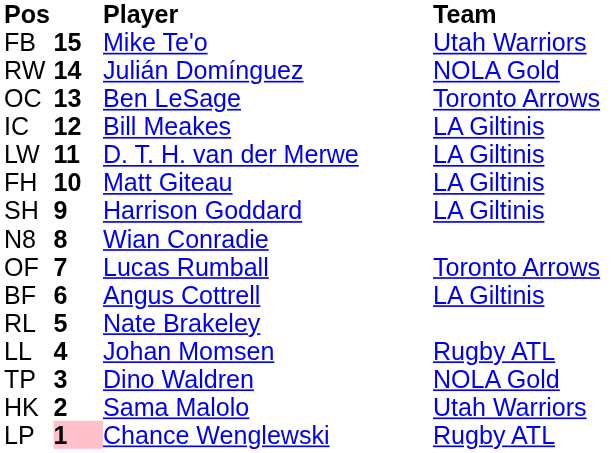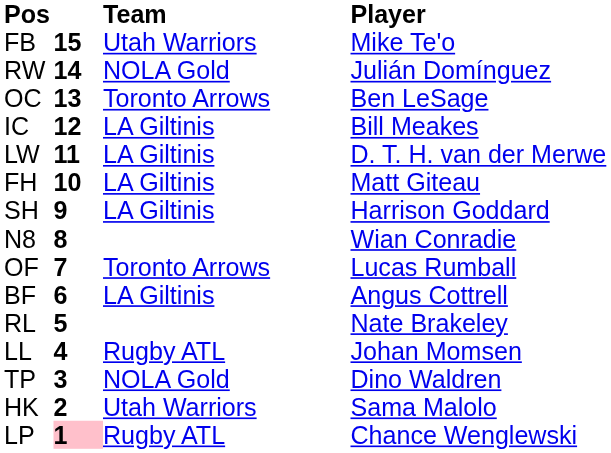 <table style="font-size: 95%" cellspacing="0" cellpadding="0">
 <tr>
 <th width="30" align="left">Pos</th>
 <th width="30"></th>
+<th style="width:150px;" align="left">Team</th>
 <th style="width:200px;" align="left">Player</th>
-<th style="width:150px;" align="left">Team</th>
 </tr>
 <tr>
 <td>FB</td>
 <td><strong>15</strong></td>
+<td> <a href='#'>Utah Warriors</a></td>
 <td> <a href='#'>Mike Te'o</a></td>
-<td> <a href='#'>Utah Warriors</a></td>
 </tr>
 <tr>
 <td>RW</td>
 <td><strong>14</strong></td>
+<td> <a href='#'>NOLA Gold</a></td>
 <td> <a href='#'>Julián Domínguez</a></td>
-<td> <a href='#'>NOLA Gold</a></td>
 </tr>
 <tr>
 <td>OC</td>
 <td><strong>13</strong></td>
+<td> <a href='#'>Toronto Arrows</a></td>
 <td> <a href='#'>Ben LeSage</a></td>
-<td> <a href='#'>Toronto Arrows</a></td>
 </tr>
 <tr>
 <td>IC</td>
 <td><strong>12</strong></td>
+<td> <a href='#'>LA Giltinis</a></td>
 <td> <a href='#'>Bill Meakes</a></td>
-<td> <a href='#'>LA Giltinis</a></td>
 </tr>
 <tr>
 <td>LW</td>
 <td><strong>11</strong></td>
+<td> <a href='#'>LA Giltinis</a></td>
 <td> <a href='#'>D. T. H. van der Merwe</a></td>
-<td> <a href='#'>LA Giltinis</a></td>
 </tr>
 <tr>
 <td>FH</td>
 <td><strong>10</strong></td>
+<td> <a href='#'>LA Giltinis</a></td>
 <td> <a href='#'>Matt Giteau</a></td>
-<td> <a href='#'>LA Giltinis</a></td>
 </tr>
 <tr>
 <td>SH</td>
 <td><strong>9</strong></td>
+<td> <a href='#'>LA Giltinis</a></td>
 <td> <a href='#'>Harrison Goddard</a></td>
-<td> <a href='#'>LA Giltinis</a></td>
 </tr>
 <tr>
 <td>N8</td>
 <td><strong>8</strong></td>
+<td></td>
 <td> <a href='#'>Wian Conradie</a></td>
-<td></td>
 </tr>
 <tr>
 <td>OF</td>
 <td><strong>7</strong></td>
+<td> <a href='#'>Toronto Arrows</a></td>
 <td> <a href='#'>Lucas Rumball</a></td>
-<td> <a href='#'>Toronto Arrows</a></td>
 </tr>
 <tr>
 <td>BF</td>
 <td><strong>6</strong></td>
+<td> <a href='#'>LA Giltinis</a></td>
 <td> <a href='#'>Angus Cottrell</a></td>
-<td> <a href='#'>LA Giltinis</a></td>
 </tr>
 <tr>
 <td>RL</td>
 <td><strong>5</strong></td>
+<td></td>
 <td> <a href='#'>Nate Brakeley</a></td>
-<td></td>
 </tr>
 <tr>
 <td>LL</td>
 <td><strong>4</strong></td>
+<td> <a href='#'>Rugby ATL</a></td>
 <td> <a href='#'>Johan Momsen</a></td>
-<td> <a href='#'>Rugby ATL</a></td>
 </tr>
 <tr>
 <td>TP</td>
 <td><strong>3</strong></td>
+<td> <a href='#'>NOLA Gold</a></td>
 <td> <a href='#'>Dino Waldren</a></td>
-<td> <a href='#'>NOLA Gold</a></td>
 </tr>
 <tr>
 <td>HK</td>
 <td><strong>2</strong></td>
+<td> <a href='#'>Utah Warriors</a></td>
 <td> <a href='#'>Sama Malolo</a></td>
-<td> <a href='#'>Utah Warriors</a></td>
 </tr>
 <tr>
 <td>LP</td>
 <td style="background: pink;"><strong>1</strong></td>
+<td> <a href='#'>Rugby ATL</a></td>
 <td> <a href='#'>Chance Wenglewski</a></td>
-<td> <a href='#'>Rugby ATL</a></td>
 </tr>
 </table>
